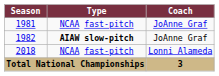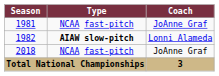 <table class="wikitable">
 <tr>
 <th style="background:#782F40; color:white;">Season</th>
 <th style="background:#782F40; color:white;">Type</th>
 <th style="background:#782F40; color:white;">Coach</th>
 </tr>
 <tr style="text-align:center;">
 <td><a href='#'>1981</a></td>
 <td><a href='#'>NCAA</a> <a href='#'>fast-pitch</a></td>
 <td><a href='#'>JoAnne Graf</a></td>
 </tr>
 <tr style="text-align:center;">
 <td><a href='#'>1982</a></td>
 <td><strong>AIAW slow-pitch</strong></td>
-<td>JoAnne Graf</td>
+<td><a href='#'>Lonni Alameda</a></td>
 </tr>
 <tr style="text-align:center;">
 <td><a href='#'>2018</a></td>
 <td><a href='#'>NCAA</a> <a href='#'>fast-pitch</a></td>
-<td><a href='#'>Lonni Alameda</a></td>
+<td>JoAnne Graf</td>
 </tr>
 <tr style="text-align:center;" class="sortbottom">
 <th colspan="2;" style="background:#CEB888; color:black;">Total National Championships</th>
 <th colspan="1;" style="background:#CEB888; color:black;">3</th>
 </tr>
 </table>
